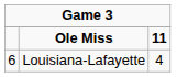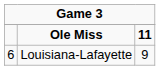 <table class="wikitable">
 <tr style="text-align:center;">
 <td colspan="3"><strong>Game 3</strong></td>
 </tr>
 <tr style="text-align:center;">
 </tr>
 <tr style="text-align:center;">
 <td></td>
 <td><strong>Ole Miss</strong></td>
 <td><strong>11</strong></td>
 </tr>
 <tr style="text-align:center;">
 <td>6</td>
 <td>Louisiana-Lafayette</td>
-<td>4</td>
+<td>9</td>
 </tr>
 </table>
